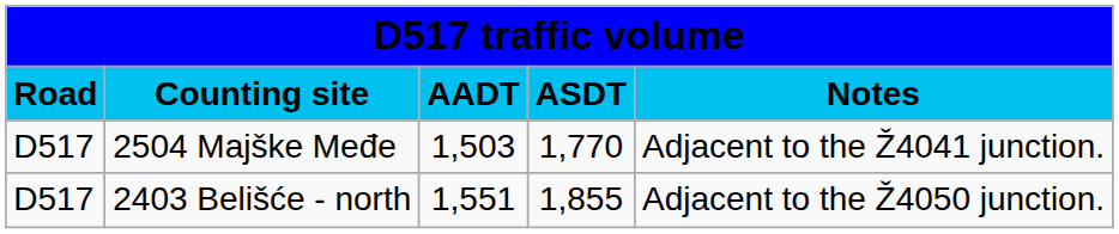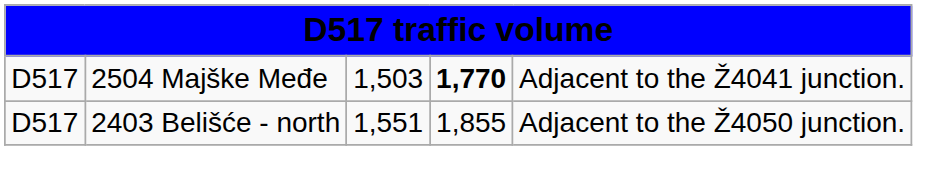 <table class="wikitable">
 <tr>
 <td colspan=5 bgcolor=blue align=center style=margin-top:15><span><big><strong>D517 traffic volume</strong></big></span></td>
 </tr>
 <tr>
-<td align=center bgcolor=00c0f0><strong>Road</strong></td>
-<td align=center bgcolor=00c0f0><strong>Counting site</strong></td>
-<td align=center bgcolor=00c0f0><strong>AADT</strong></td>
-<td align=center bgcolor=00c0f0><strong>ASDT</strong></td>
-<td align=center bgcolor=00c0f0><strong>Notes</strong></td>
-</tr>
-<tr>
 <td> D517</td>
 <td>2504 Majške Međe</td>
 <td align=center>1,503</td>
-<td align=center>1,770</td>
+<td align=center><strong>1,770</strong></td>
 <td>Adjacent to the Ž4041 junction.</td>
 </tr>
 <tr>
 <td> D517</td>
 <td>2403 Belišće - north</td>
 <td align=center>1,551</td>
 <td align=center>1,855</td>
 <td>Adjacent to the Ž4050 junction.</td>
 </tr>
 </table>
